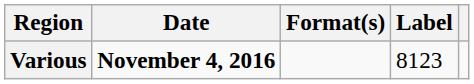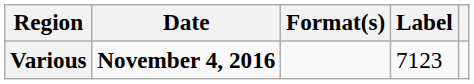 <table class="wikitable plainrowheaders">
 <tr>
 <th scope="col">Region</th>
 <th scope="col">Date</th>
 <th scope="col">Format(s)</th>
 <th scope="col">Label</th>
 <th scope="col"></th>
 </tr>
 <tr>
 <th scope="row">Various</th>
 <td><strong>November 4, 2016</strong></td>
 <td></td>
-<td>8123</td>
+<td>7123</td>
 <td style="text-align:center;"></td>
 </tr>
 </table>
